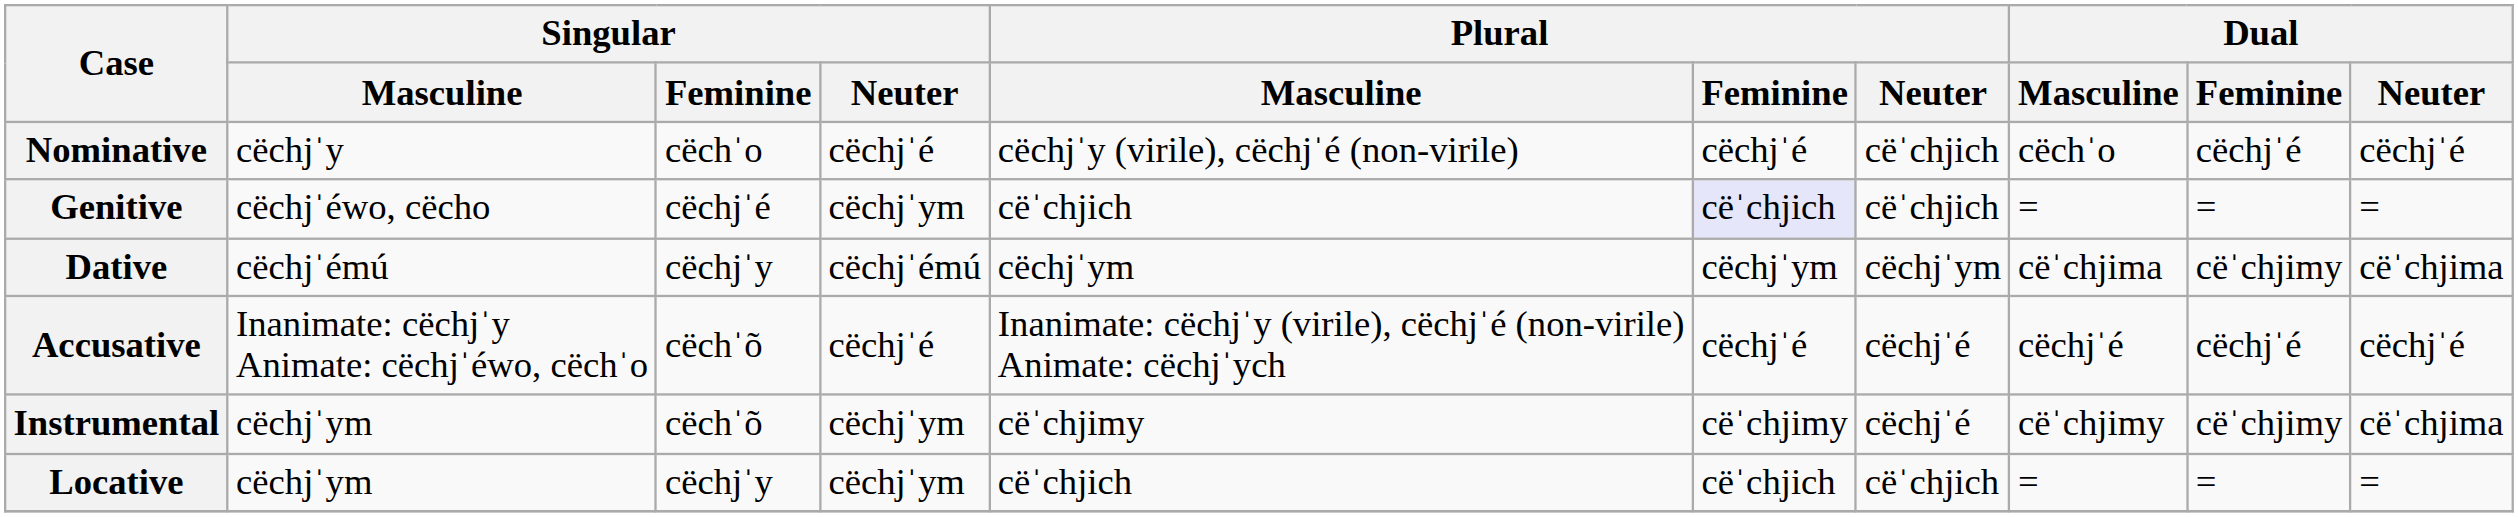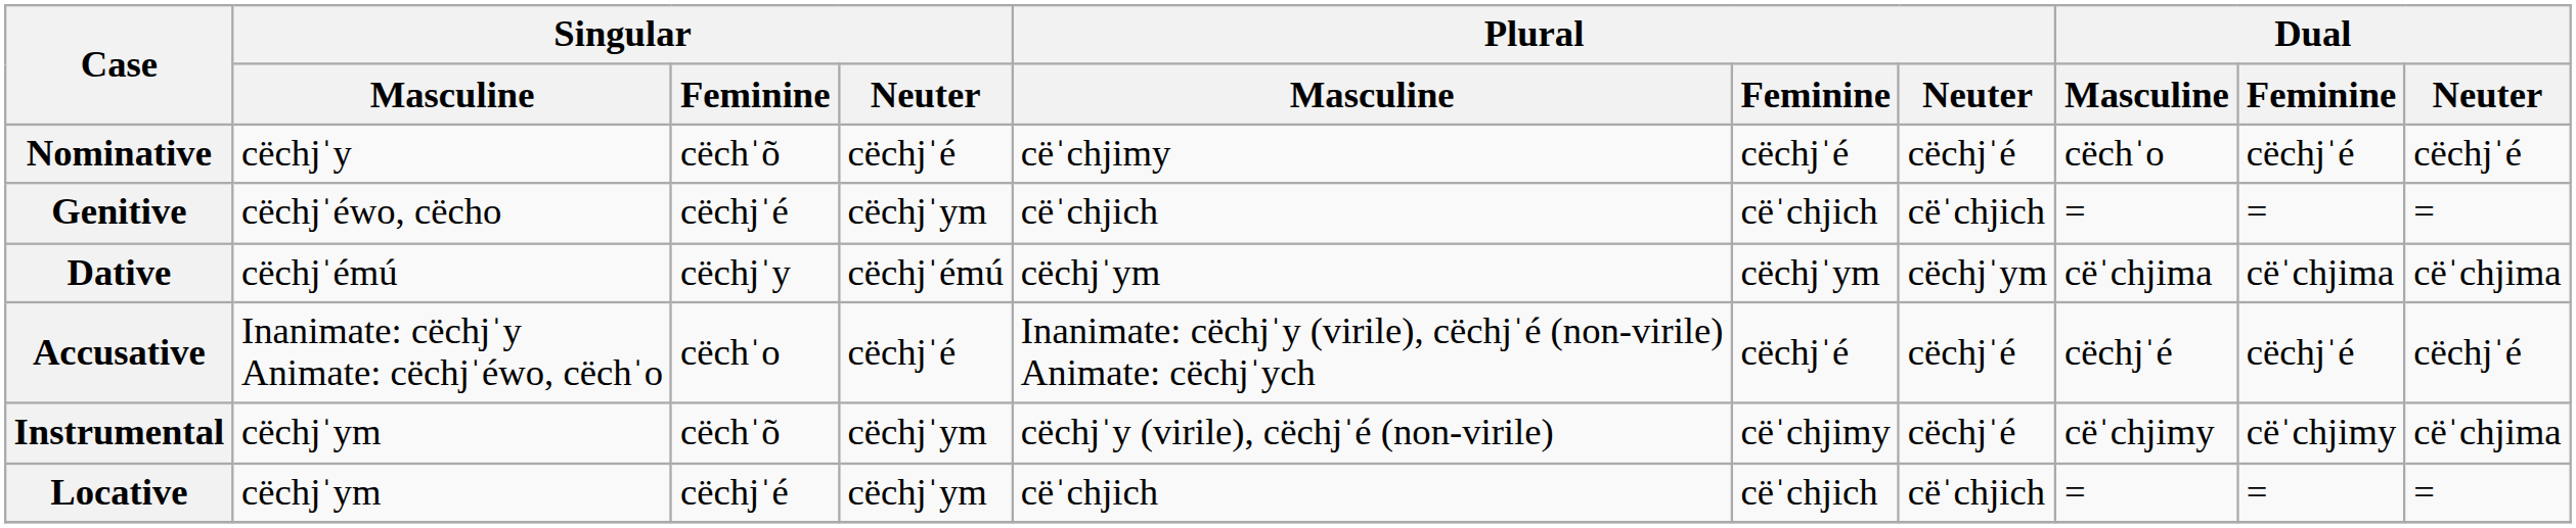 <table class="wikitable">
 <tr>
 <th rowspan="2">Case</th>
 <th colspan="3">Singular</th>
 <th colspan="3">Plural</th>
 <th colspan="3">Dual</th>
 </tr>
 <tr>
 <th>Masculine</th>
 <th>Feminine</th>
 <th>Neuter</th>
 <th>Masculine</th>
 <th>Feminine</th>
 <th>Neuter</th>
 <th>Masculine</th>
 <th>Feminine</th>
 <th>Neuter</th>
 </tr>
 <tr>
 <th>Nominative</th>
 <td>cëchjˈy</td>
-<td>cëchˈo</td>
+<td>cëchˈõ</td>
 <td>cëchjˈé</td>
-<td>cëchjˈy (virile), cëchjˈé (non-virile)</td>
+<td>cëˈchjimy</td>
 <td>cëchjˈé</td>
-<td>cëˈchjich</td>
+<td>cëchjˈé</td>
 <td>cëchˈo</td>
 <td>cëchjˈé</td>
 <td>cëchjˈé</td>
 </tr>
 <tr>
 <th>Genitive</th>
 <td>cëchjˈéwo, cëcho</td>
 <td>cëchjˈé</td>
 <td>cëchjˈym</td>
 <td>cëˈchjich</td>
-<td style="background: lavender;">cëˈchjich</td>
+<td>cëˈchjich</td>
 <td>cëˈchjich</td>
 <td>= </td>
 <td>= </td>
 <td>= </td>
 </tr>
 <tr>
 <th>Dative</th>
 <td>cëchjˈémú</td>
 <td>cëchjˈy</td>
 <td>cëchjˈémú</td>
 <td>cëchjˈym</td>
 <td>cëchjˈym</td>
 <td>cëchjˈym</td>
 <td>cëˈchjima</td>
-<td>cëˈchjimy</td>
+<td>cëˈchjima</td>
 <td>cëˈchjima</td>
 </tr>
 <tr>
 <th>Accusative</th>
 <td>Inanimate: cëchjˈy<br> Animate: cëchjˈéwo, cëchˈo</td>
-<td>cëchˈõ</td>
+<td>cëchˈo</td>
 <td>cëchjˈé</td>
 <td>Inanimate: cëchjˈy (virile), cëchjˈé (non-virile)<br> Animate: cëchjˈych</td>
 <td>cëchjˈé</td>
 <td>cëchjˈé</td>
 <td>cëchjˈé</td>
 <td>cëchjˈé</td>
 <td>cëchjˈé</td>
 </tr>
 <tr>
 <th>Instrumental</th>
 <td>cëchjˈym</td>
 <td>cëchˈõ</td>
 <td>cëchjˈym</td>
-<td>cëˈchjimy</td>
+<td>cëchjˈy (virile), cëchjˈé (non-virile)</td>
 <td>cëˈchjimy</td>
 <td>cëchjˈé</td>
 <td>cëˈchjimy</td>
 <td>cëˈchjimy</td>
 <td>cëˈchjima</td>
 </tr>
 <tr>
 <th>Locative</th>
 <td>cëchjˈym</td>
-<td>cëchjˈy</td>
+<td>cëchjˈé</td>
 <td>cëchjˈym</td>
 <td>cëˈchjich</td>
 <td>cëˈchjich</td>
 <td>cëˈchjich</td>
 <td>= </td>
 <td>= </td>
 <td>= </td>
 </tr>
 <tr>
 </tr>
 </table>
